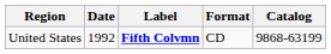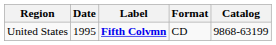 <table class="wikitable">
 <tr>
 <th>Region</th>
 <th>Date</th>
 <th>Label</th>
 <th>Format</th>
 <th>Catalog</th>
 </tr>
 <tr>
 <td>United States</td>
-<td>1992</td>
+<td>1995</td>
 <td><strong><a href='#'>Fifth Colvmn</a></strong></td>
 <td>CD</td>
 <td>9868-63199</td>
 </tr>
 </table>
